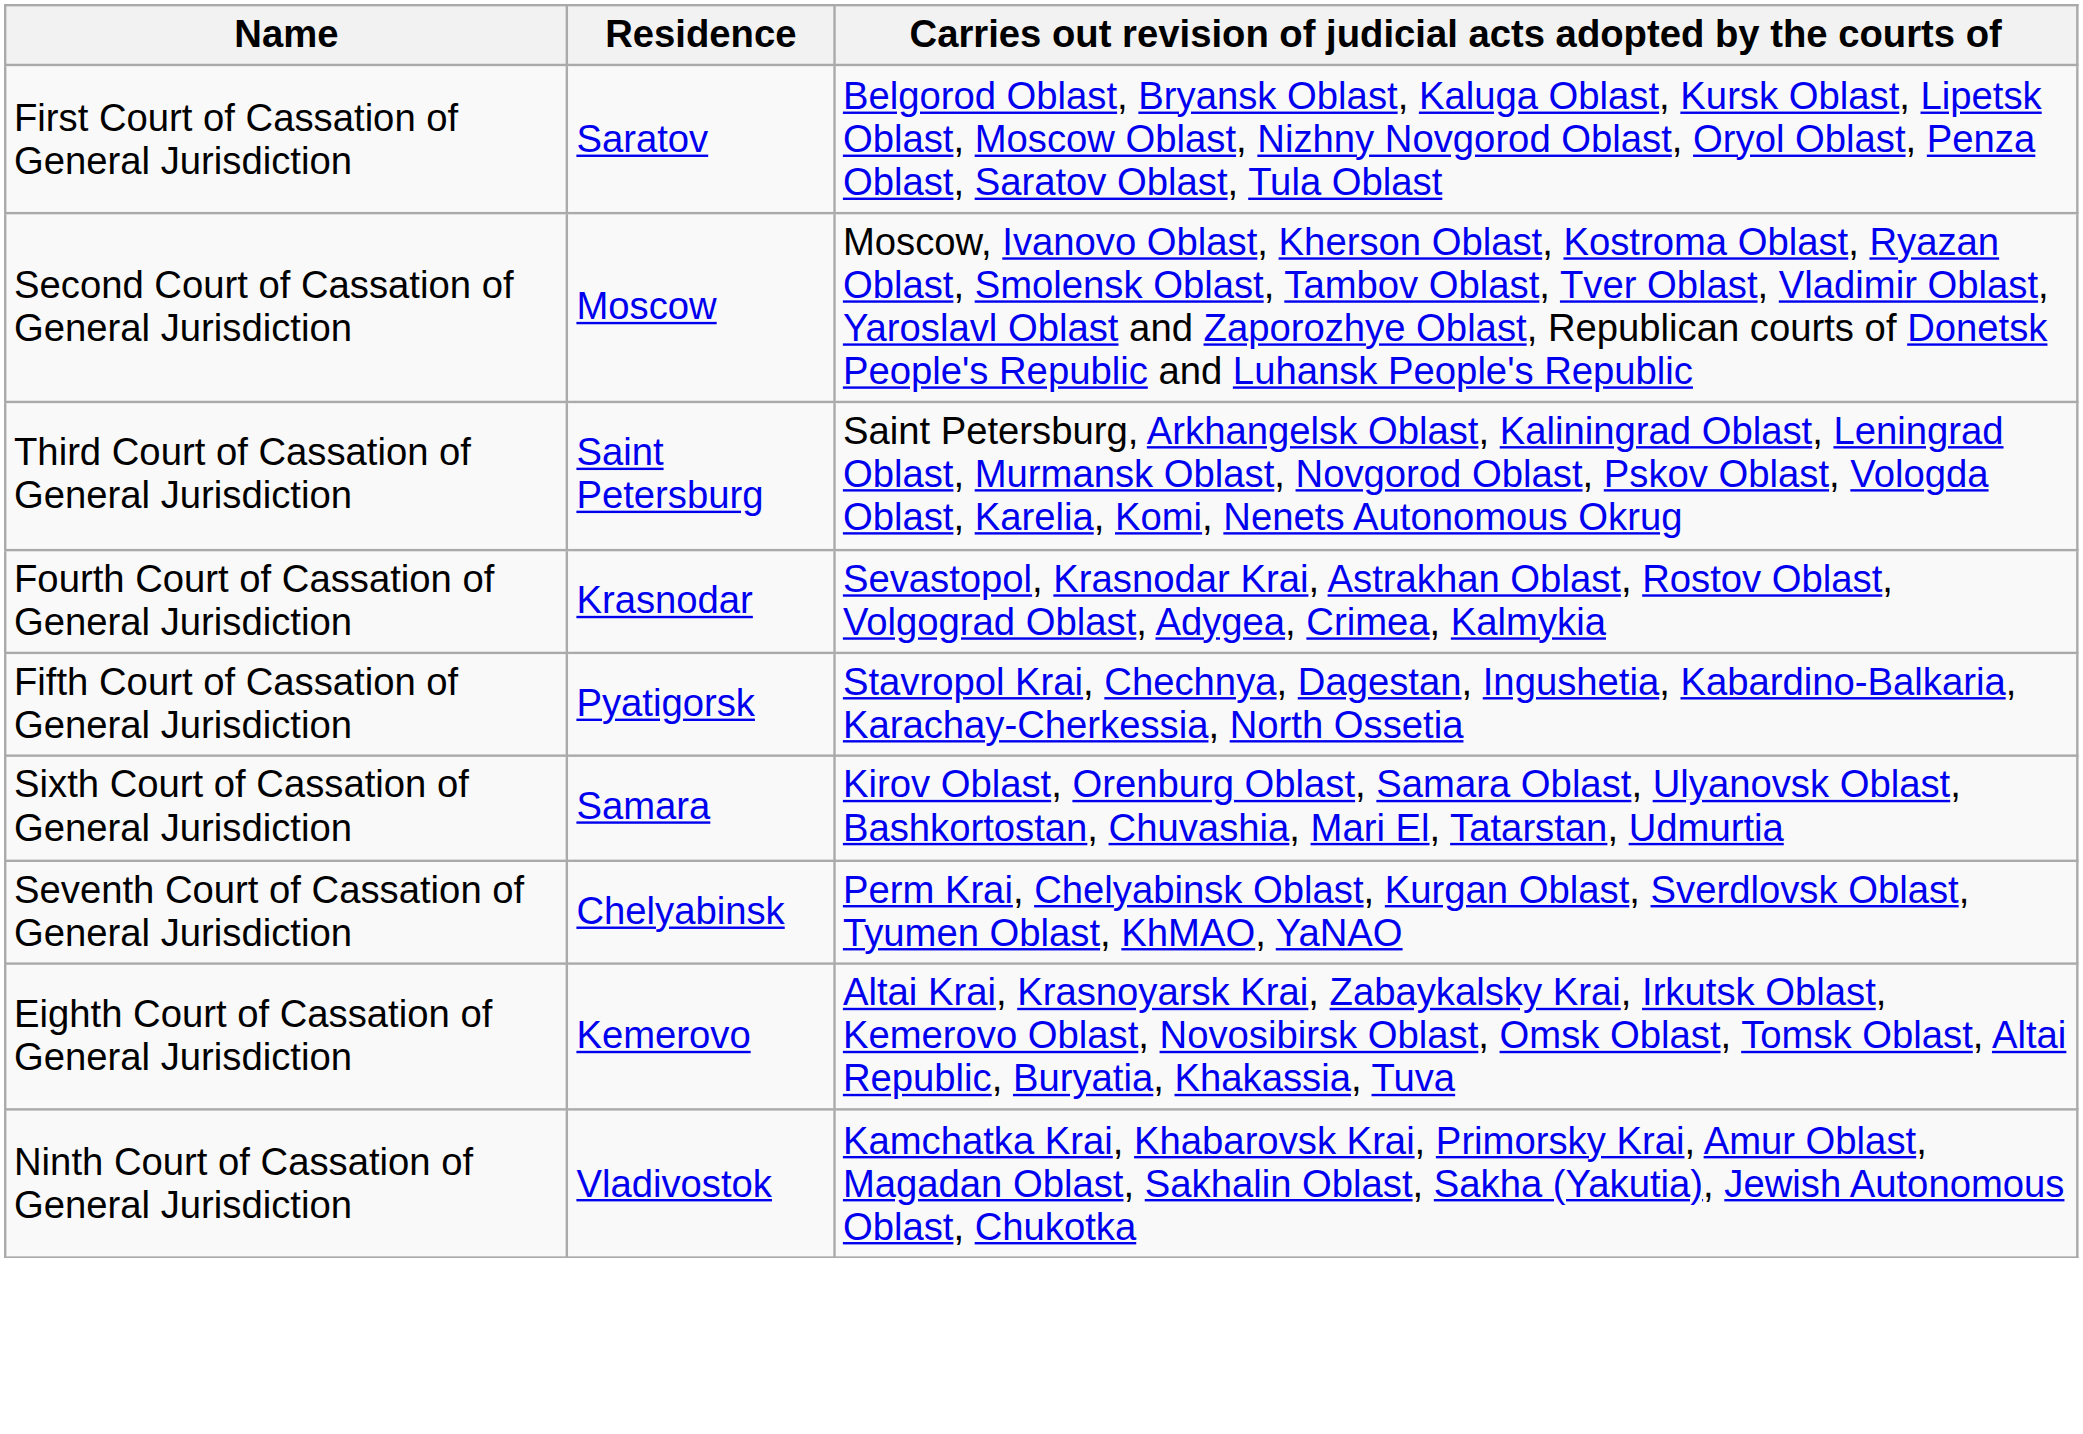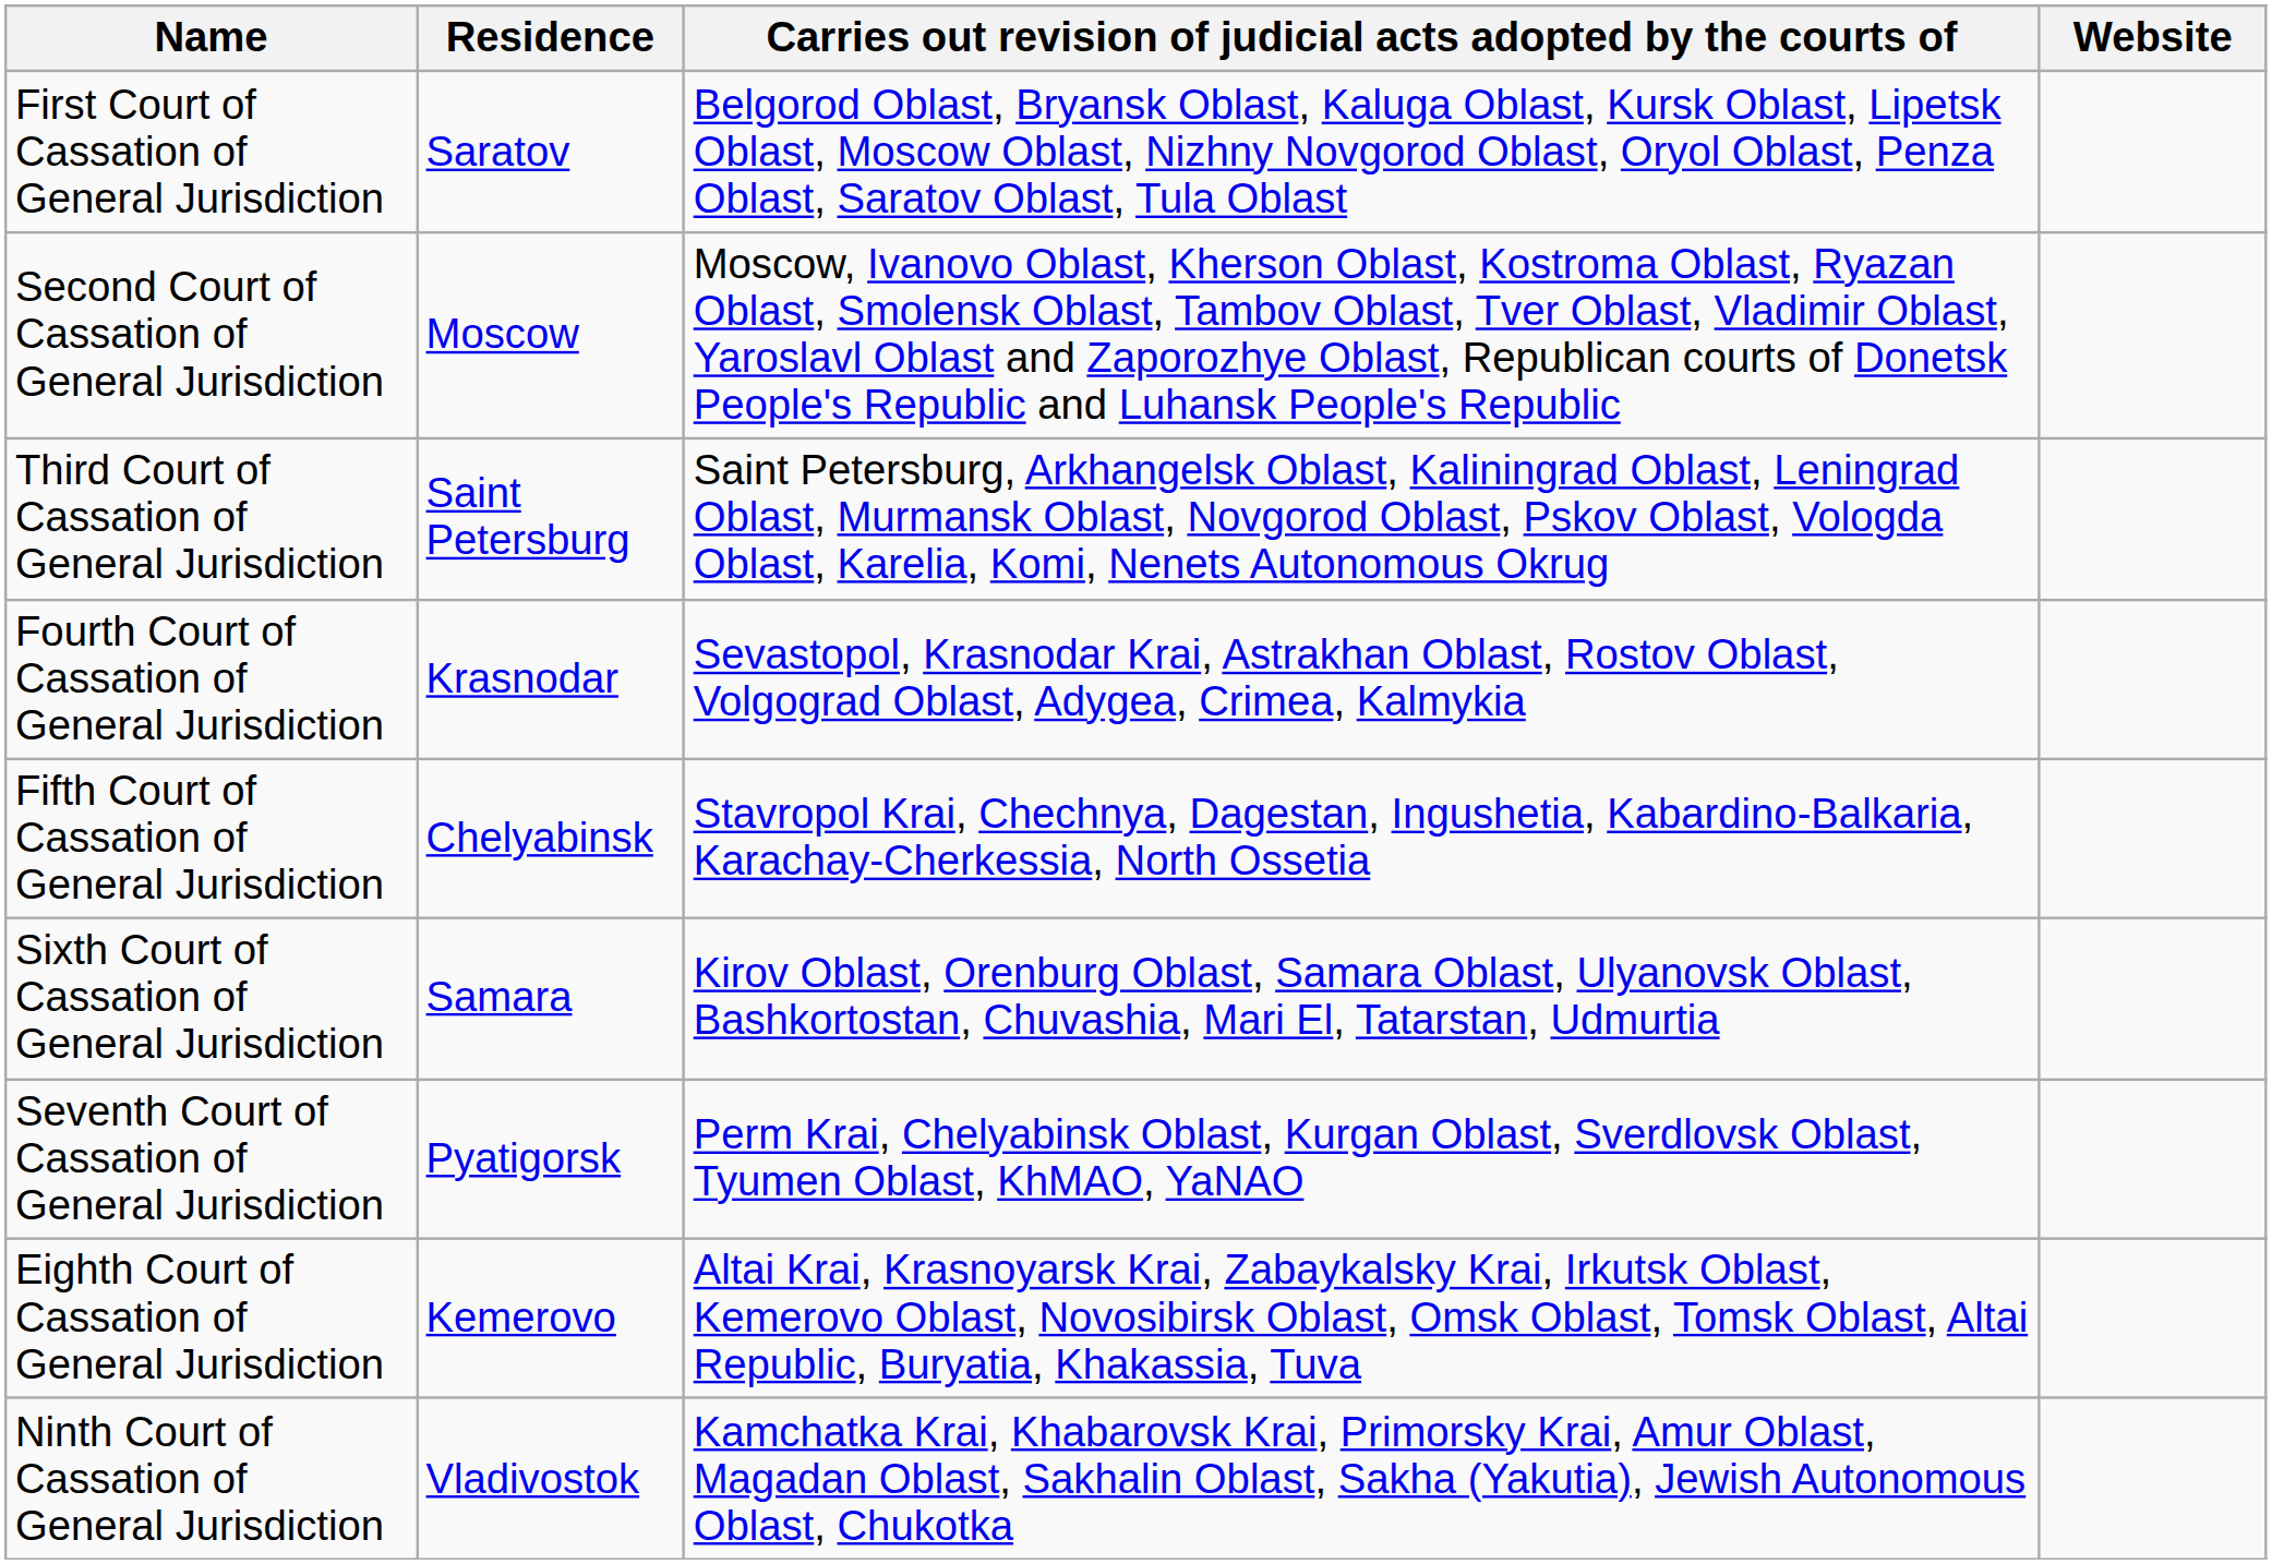 <table class="wikitable">
 <tr>
 <th>Name</th>
 <th>Residence</th>
 <th style="width:60%">Carries out revision of judicial acts adopted by the courts of</th>
+<th style="width:10%">Website</th>
 </tr>
 <tr>
 <td>First Court of Cassation of General Jurisdiction</td>
 <td><a href='#'>Saratov</a></td>
 <td><a href='#'>Belgorod Oblast</a>, <a href='#'>Bryansk Oblast</a>, <a href='#'>Kaluga Oblast</a>, <a href='#'>Kursk Oblast</a>, <a href='#'>Lipetsk Oblast</a>, <a href='#'>Moscow Oblast</a>, <a href='#'>Nizhny Novgorod Oblast</a>, <a href='#'>Oryol Oblast</a>, <a href='#'>Penza Oblast</a>, <a href='#'>Saratov Oblast</a>, <a href='#'>Tula Oblast</a></td>
+<td></td>
 </tr>
 <tr>
 <td>Second Court of Cassation of General Jurisdiction</td>
 <td><a href='#'>Moscow</a></td>
 <td>Moscow, <a href='#'>Ivanovo Oblast</a>, <a href='#'>Kherson Oblast</a>, <a href='#'>Kostroma Oblast</a>, <a href='#'>Ryazan Oblast</a>, <a href='#'>Smolensk Oblast</a>, <a href='#'>Tambov Oblast</a>, <a href='#'>Tver Oblast</a>, <a href='#'>Vladimir Oblast</a>, <a href='#'>Yaroslavl Oblast</a> and <a href='#'>Zaporozhye Oblast</a>, Republican courts of <a href='#'>Donetsk People's Republic</a> and <a href='#'>Luhansk People's Republic</a></td>
+<td></td>
 </tr>
 <tr>
 <td>Third Court of Cassation of General Jurisdiction</td>
 <td><a href='#'>Saint Petersburg</a></td>
 <td>Saint Petersburg, <a href='#'>Arkhangelsk Oblast</a>, <a href='#'>Kaliningrad Oblast</a>, <a href='#'>Leningrad Oblast</a>, <a href='#'>Murmansk Oblast</a>, <a href='#'>Novgorod Oblast</a>, <a href='#'>Pskov Oblast</a>, <a href='#'>Vologda Oblast</a>, <a href='#'>Karelia</a>, <a href='#'>Komi</a>, <a href='#'>Nenets Autonomous Okrug</a></td>
+<td></td>
 </tr>
 <tr>
 <td>Fourth Court of Cassation of General Jurisdiction</td>
 <td><a href='#'>Krasnodar</a></td>
 <td><a href='#'>Sevastopol</a>, <a href='#'>Krasnodar Krai</a>, <a href='#'>Astrakhan Oblast</a>, <a href='#'>Rostov Oblast</a>, <a href='#'>Volgograd Oblast</a>, <a href='#'>Adygea</a>, <a href='#'>Crimea</a>, <a href='#'>Kalmykia</a></td>
+<td></td>
 </tr>
 <tr>
 <td>Fifth Court of Cassation of General Jurisdiction</td>
-<td><a href='#'>Pyatigorsk</a></td>
+<td><a href='#'>Chelyabinsk</a></td>
 <td><a href='#'>Stavropol Krai</a>, <a href='#'>Chechnya</a>, <a href='#'>Dagestan</a>, <a href='#'>Ingushetia</a>, <a href='#'>Kabardino-Balkaria</a>, <a href='#'>Karachay-Cherkessia</a>, <a href='#'>North Ossetia</a></td>
+<td></td>
 </tr>
 <tr>
 <td>Sixth Court of Cassation of General Jurisdiction</td>
 <td><a href='#'>Samara</a></td>
 <td><a href='#'>Kirov Oblast</a>, <a href='#'>Orenburg Oblast</a>, <a href='#'>Samara Oblast</a>, <a href='#'>Ulyanovsk Oblast</a>, <a href='#'>Bashkortostan</a>, <a href='#'>Chuvashia</a>, <a href='#'>Mari El</a>, <a href='#'>Tatarstan</a>, <a href='#'>Udmurtia</a></td>
+<td></td>
 </tr>
 <tr>
 <td>Seventh Court of Cassation of General Jurisdiction</td>
-<td><a href='#'>Chelyabinsk</a></td>
+<td><a href='#'>Pyatigorsk</a></td>
 <td><a href='#'>Perm Krai</a>, <a href='#'>Chelyabinsk Oblast</a>, <a href='#'>Kurgan Oblast</a>, <a href='#'>Sverdlovsk Oblast</a>, <a href='#'>Tyumen Oblast</a>, <a href='#'>KhMAO</a>, <a href='#'>YaNAO</a></td>
+<td></td>
 </tr>
 <tr>
 <td>Eighth Court of Cassation of General Jurisdiction</td>
 <td><a href='#'>Kemerovo</a></td>
 <td><a href='#'>Altai Krai</a>, <a href='#'>Krasnoyarsk Krai</a>, <a href='#'>Zabaykalsky Krai</a>, <a href='#'>Irkutsk Oblast</a>, <a href='#'>Kemerovo Oblast</a>, <a href='#'>Novosibirsk Oblast</a>, <a href='#'>Omsk Oblast</a>, <a href='#'>Tomsk Oblast</a>, <a href='#'>Altai Republic</a>, <a href='#'>Buryatia</a>, <a href='#'>Khakassia</a>, <a href='#'>Tuva</a></td>
+<td></td>
 </tr>
 <tr>
 <td>Ninth Court of Cassation of General Jurisdiction</td>
 <td><a href='#'>Vladivostok</a></td>
 <td><a href='#'>Kamchatka Krai</a>, <a href='#'>Khabarovsk Krai</a>, <a href='#'>Primorsky Krai</a>, <a href='#'>Amur Oblast</a>, <a href='#'>Magadan Oblast</a>, <a href='#'>Sakhalin Oblast</a>, <a href='#'>Sakha (Yakutia)</a>, <a href='#'>Jewish Autonomous Oblast</a>, <a href='#'>Chukotka</a></td>
+<td></td>
 </tr>
 </table>
